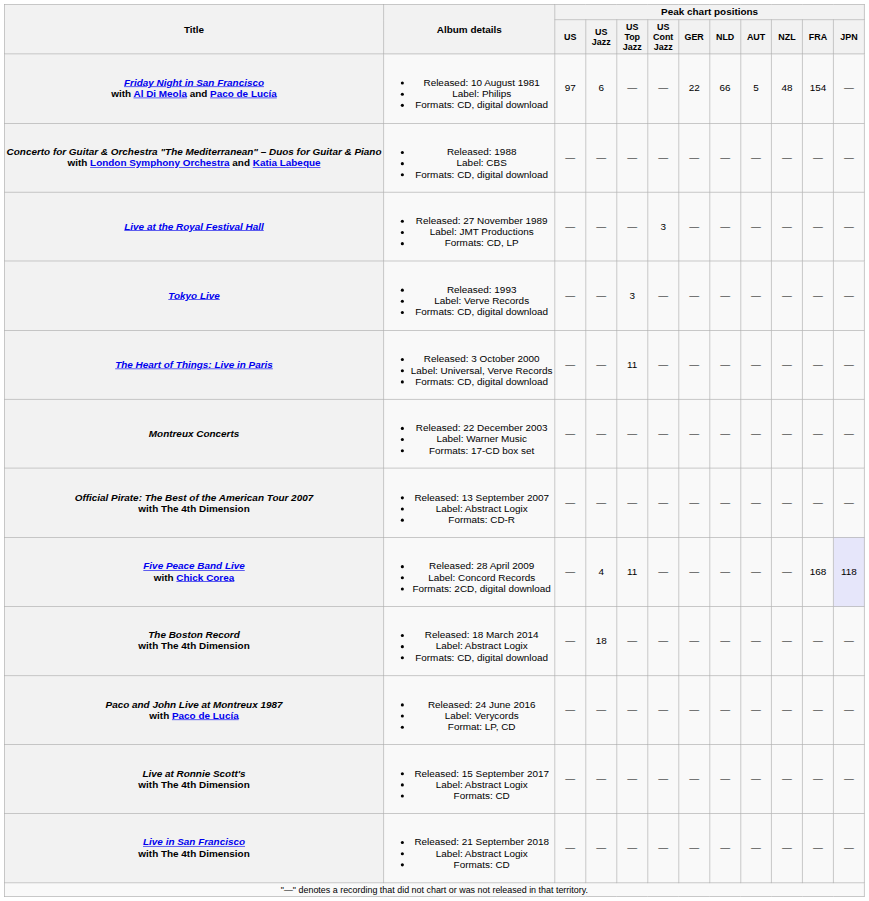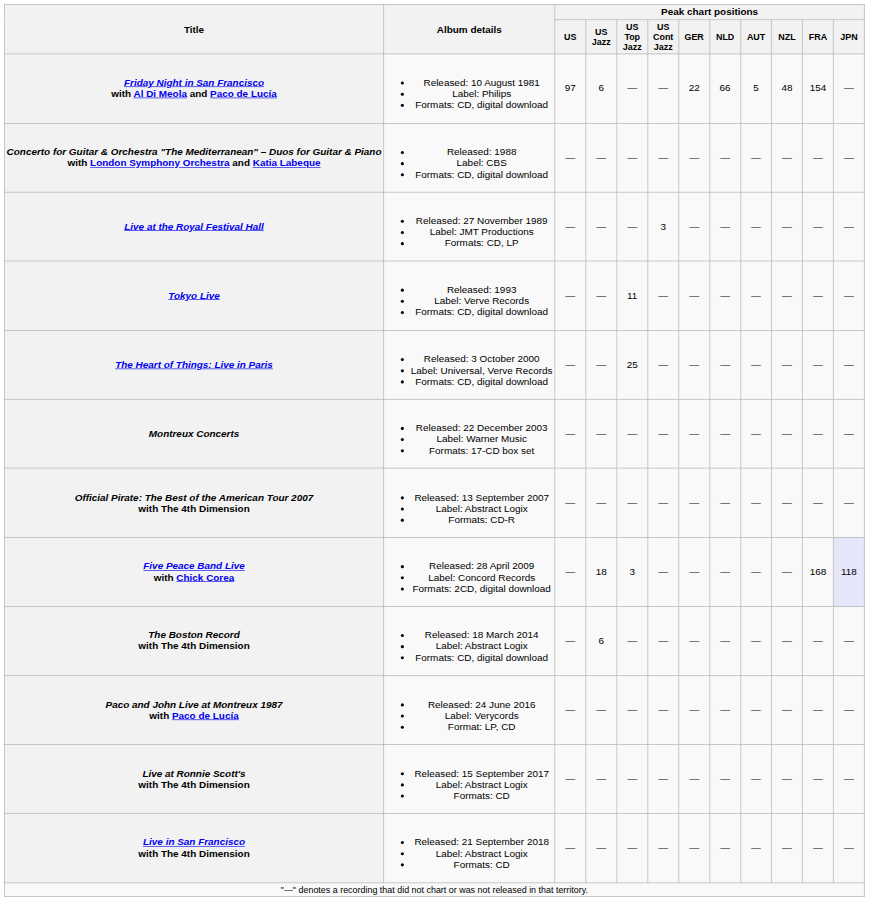 <table class="wikitable plainrowheaders" style="text-align:center;">
 <tr>
 <th scope="col" rowspan="2">Title</th>
 <th scope="col" rowspan="2">Album details</th>
 <th scope="col" colspan="10">Peak chart positions</th>
 </tr>
 <tr>
 <th scope="col" style="width:3em;font-size:90%;">US<br></th>
 <th scope="col" style="width:3em;font-size:90%;">US Jazz<br></th>
 <th scope="col" style="width:3em;font-size:90%;">US Top<br>Jazz<br></th>
 <th scope="col" style="width:3em;font-size:90%;">US Cont<br>Jazz<br></th>
 <th scope="col" style="width:3em;font-size:90%;">GER<br></th>
 <th scope="col" style="width:3em;font-size:90%;">NLD<br></th>
 <th scope="col" style="width:3em;font-size:90%;">AUT<br></th>
 <th scope="col" style="width:3em;font-size:90%;">NZL<br></th>
 <th scope="col" style="width:3em;font-size:90%;">FRA<br></th>
 <th scope="col" style="width:3em;font-size:90%;">JPN<br></th>
 </tr>
 <tr>
 <th scope="row"><em><a href='#'>Friday Night in San Francisco</a></em><br>with <a href='#'>Al Di Meola</a> and <a href='#'>Paco de Lucía</a></th>
 <td><br><ul><li>Released: 10 August 1981</li><li>Label: Philips</li><li>Formats: CD, digital download</li></ul></td>
 <td>97</td>
 <td>6</td>
 <td>—</td>
 <td>—</td>
 <td>22</td>
 <td>66</td>
 <td>5</td>
 <td>48</td>
 <td>154</td>
 <td>—</td>
 </tr>
 <tr>
 <th scope="row"><em>Concerto for Guitar & Orchestra "The Mediterranean" – Duos for Guitar & Piano</em><br>with <a href='#'>London Symphony Orchestra</a> and <a href='#'>Katia Labeque</a></th>
 <td><br><ul><li>Released: 1988</li><li>Label: CBS</li><li>Formats: CD, digital download</li></ul></td>
 <td>—</td>
 <td>—</td>
 <td>—</td>
 <td>—</td>
 <td>—</td>
 <td>—</td>
 <td>—</td>
 <td>—</td>
 <td>—</td>
 <td>—</td>
 </tr>
 <tr>
 <th scope="row"><em><a href='#'>Live at the Royal Festival Hall</a></em></th>
 <td><br><ul><li>Released: 27 November 1989</li><li>Label: JMT Productions</li><li>Formats: CD, LP</li></ul></td>
 <td>—</td>
 <td>—</td>
 <td>—</td>
 <td>3</td>
 <td>—</td>
 <td>—</td>
 <td>—</td>
 <td>—</td>
 <td>—</td>
 <td>—</td>
 </tr>
 <tr>
 <th scope="row"><em><a href='#'>Tokyo Live</a></em></th>
 <td><br><ul><li>Released: 1993</li><li>Label: Verve Records</li><li>Formats: CD, digital download</li></ul></td>
 <td>—</td>
 <td>—</td>
-<td>3</td>
+<td>11</td>
 <td>—</td>
 <td>—</td>
 <td>—</td>
 <td>—</td>
 <td>—</td>
 <td>—</td>
 <td>—</td>
 </tr>
 <tr>
 <th scope="row"><em><a href='#'>The Heart of Things: Live in Paris</a></em></th>
 <td><br><ul><li>Released: 3 October 2000</li><li>Label: Universal, Verve Records</li><li>Formats: CD, digital download</li></ul></td>
 <td>—</td>
 <td>—</td>
-<td>11</td>
+<td>25</td>
 <td>—</td>
 <td>—</td>
 <td>—</td>
 <td>—</td>
 <td>—</td>
 <td>—</td>
 <td>—</td>
 </tr>
 <tr>
 <th scope="row"><em>Montreux Concerts</em></th>
 <td><br><ul><li>Released: 22 December 2003</li><li>Label: Warner Music</li><li>Formats: 17-CD box set</li></ul></td>
 <td>—</td>
 <td>—</td>
 <td>—</td>
 <td>—</td>
 <td>—</td>
 <td>—</td>
 <td>—</td>
 <td>—</td>
 <td>—</td>
 <td>—</td>
 </tr>
 <tr>
 <th scope="row"><em>Official Pirate: The Best of the American Tour 2007</em><br>with The 4th Dimension</th>
 <td><br><ul><li>Released: 13 September 2007</li><li>Label: Abstract Logix</li><li>Formats: CD-R</li></ul></td>
 <td>—</td>
 <td>—</td>
 <td>—</td>
 <td>—</td>
 <td>—</td>
 <td>—</td>
 <td>—</td>
 <td>—</td>
 <td>—</td>
 <td>—</td>
 </tr>
 <tr>
 <th scope="row"><em><a href='#'>Five Peace Band Live</a></em><br>with <a href='#'>Chick Corea</a></th>
 <td><br><ul><li>Released: 28 April 2009</li><li>Label: Concord Records</li><li>Formats: 2CD, digital download</li></ul></td>
 <td>—</td>
-<td>4</td>
-<td>11</td>
+<td>18</td>
+<td>3</td>
 <td>—</td>
 <td>—</td>
 <td>—</td>
 <td>—</td>
 <td>—</td>
 <td>168</td>
 <td style="background: lavender;">118</td>
 </tr>
 <tr>
 <th scope="row"><em>The Boston Record</em><br>with The 4th Dimension</th>
 <td><br><ul><li>Released: 18 March 2014</li><li>Label: Abstract Logix</li><li>Formats: CD, digital download</li></ul></td>
 <td>—</td>
-<td>18</td>
+<td>6</td>
 <td>—</td>
 <td>—</td>
 <td>—</td>
 <td>—</td>
 <td>—</td>
 <td>—</td>
 <td>—</td>
 <td>—</td>
 </tr>
 <tr>
 <th scope="row"><em>Paco and John Live at Montreux 1987</em> <br>with <a href='#'>Paco de Lucía</a></th>
 <td><br><ul><li>Released: 24 June 2016</li><li>Label: Verycords</li><li>Format: LP, CD</li></ul></td>
 <td>—</td>
 <td>—</td>
 <td>—</td>
 <td>—</td>
 <td>—</td>
 <td>—</td>
 <td>—</td>
 <td>—</td>
 <td>—</td>
 <td>—</td>
 </tr>
 <tr>
 <th scope="row"><em>Live at Ronnie Scott's</em><br>with The 4th Dimension</th>
 <td><br><ul><li>Released:  15 September 2017</li><li>Label: Abstract Logix</li><li>Formats: CD</li></ul></td>
 <td>—</td>
 <td>—</td>
 <td>—</td>
 <td>—</td>
 <td>—</td>
 <td>—</td>
 <td>—</td>
 <td>—</td>
 <td>—</td>
 <td>—</td>
 </tr>
 <tr>
 <th scope="row"><em><a href='#'>Live in San Francisco</a></em><br>with The 4th Dimension</th>
 <td><br><ul><li>Released: 21 September 2018</li><li>Label: Abstract Logix</li><li>Formats: CD</li></ul></td>
 <td>—</td>
 <td>—</td>
 <td>—</td>
 <td>—</td>
 <td>—</td>
 <td>—</td>
 <td>—</td>
 <td>—</td>
 <td>—</td>
 <td>—</td>
 </tr>
 <tr>
 <td colspan="15" style="font-size:90%">"—" denotes a recording that did not chart or was not released in that territory.</td>
 </tr>
 </table>
